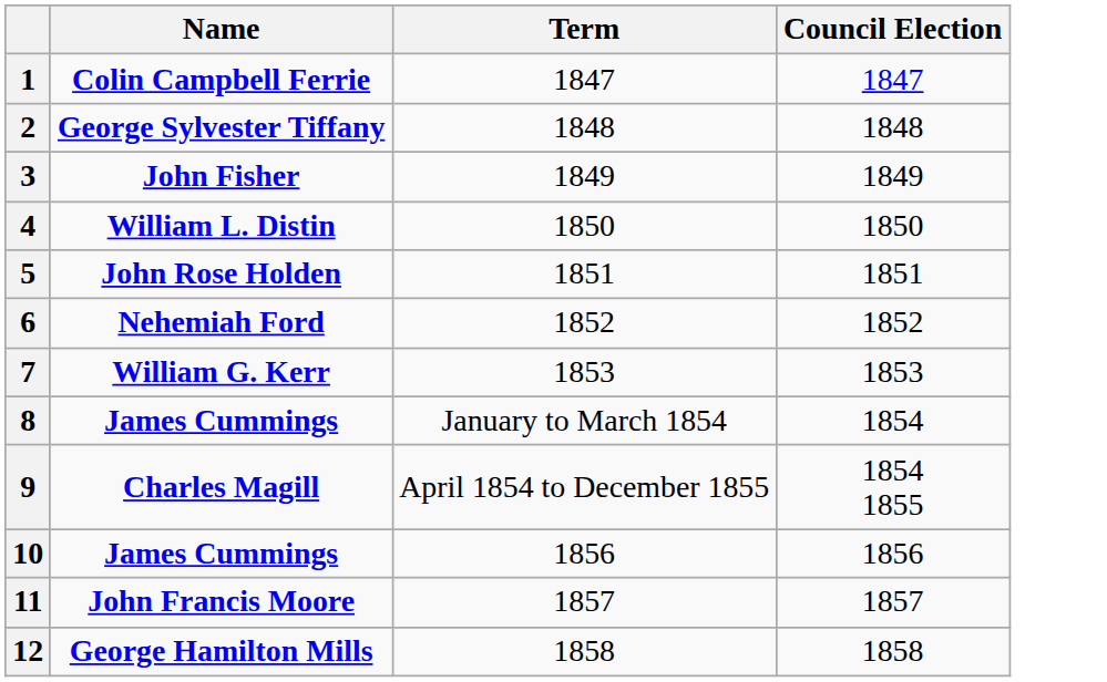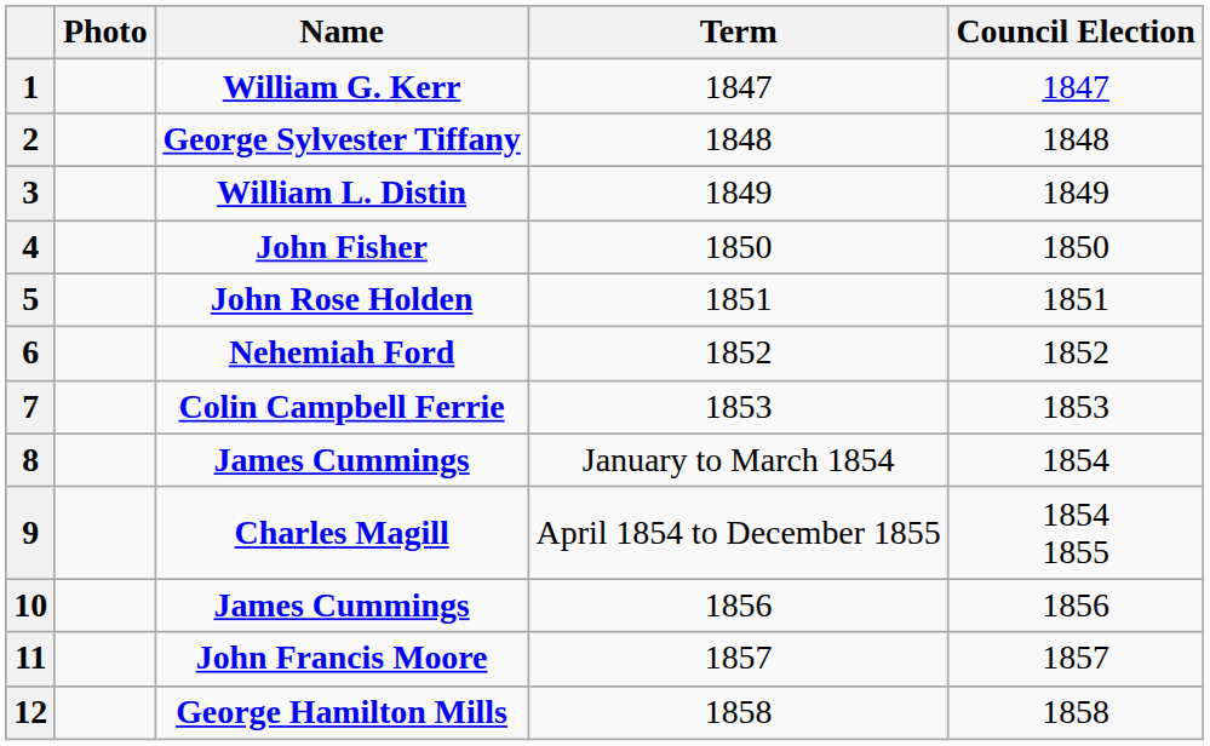 <table class="wikitable sortable" style=text-align:center;>
 <tr>
 <th scope=col></th>
+<th scope=col class=unsortable>Photo</th>
 <th scope=col>Name<br></th>
 <th scope=col class=unsortable>Term</th>
 <th>Council Election</th>
 </tr>
 <tr>
 <th scope=row>1</th>
-<td><strong><a href='#'>Colin Campbell Ferrie</a></strong><br></td>
+<td></td>
+<td><strong><a href='#'>William G. Kerr</a></strong><br></td>
 <td>1847</td>
 <td><a href='#'>1847</a></td>
 </tr>
 <tr>
 <th scope=row>2</th>
+<td></td>
 <td><strong><a href='#'>George Sylvester Tiffany</a></strong><br></td>
 <td>1848</td>
 <td class=nowrap>1848</td>
 </tr>
 <tr>
 <th scope=row>3</th>
-<td><strong><a href='#'>John Fisher</a></strong><br></td>
+<td></td>
+<td><strong><a href='#'>William L. Distin</a></strong><br></td>
 <td>1849</td>
 <td class=nowrap>1849</td>
 </tr>
 <tr>
 <th scope=row>4</th>
-<td><strong><a href='#'>William L. Distin</a></strong><br></td>
+<td></td>
+<td><strong><a href='#'>John Fisher</a></strong><br></td>
 <td>1850</td>
 <td class=nowrap>1850</td>
 </tr>
 <tr>
 <th scope=row>5</th>
+<td></td>
 <td><strong><a href='#'>John Rose Holden</a></strong><br></td>
 <td>1851</td>
 <td class=nowrap>1851</td>
 </tr>
 <tr>
 <th scope=row>6</th>
+<td></td>
 <td><strong><a href='#'>Nehemiah Ford</a></strong><br></td>
 <td>1852</td>
 <td class=nowrap>1852</td>
 </tr>
 <tr>
 <th scope=row>7</th>
-<td><strong><a href='#'>William G. Kerr</a></strong><br></td>
+<td></td>
+<td><strong><a href='#'>Colin Campbell Ferrie</a></strong><br></td>
 <td>1853</td>
 <td class=nowrap>1853</td>
 </tr>
 <tr>
 <th scope=row>8</th>
+<td></td>
 <td><strong><a href='#'>James Cummings</a></strong><br></td>
 <td>January to March 1854</td>
 <td class=nowrap>1854</td>
 </tr>
 <tr>
 <th scope=row>9</th>
+<td></td>
 <td><strong><a href='#'>Charles Magill</a></strong><br></td>
 <td>April 1854 to December 1855</td>
 <td class=nowrap>1854<br>1855</td>
 </tr>
 <tr>
 <th scope=row>10</th>
+<td></td>
 <td><strong><a href='#'>James Cummings</a></strong><br></td>
 <td>1856</td>
 <td class=nowrap>1856</td>
 </tr>
 <tr>
 <th scope=row>11</th>
+<td></td>
 <td><strong><a href='#'>John Francis Moore</a></strong><br></td>
 <td>1857</td>
 <td class=nowrap>1857</td>
 </tr>
 <tr>
 <th scope=row>12</th>
+<td></td>
 <td><strong><a href='#'>George Hamilton Mills</a></strong><br></td>
 <td>1858</td>
 <td class=nowrap>1858</td>
 </tr>
 </table>
